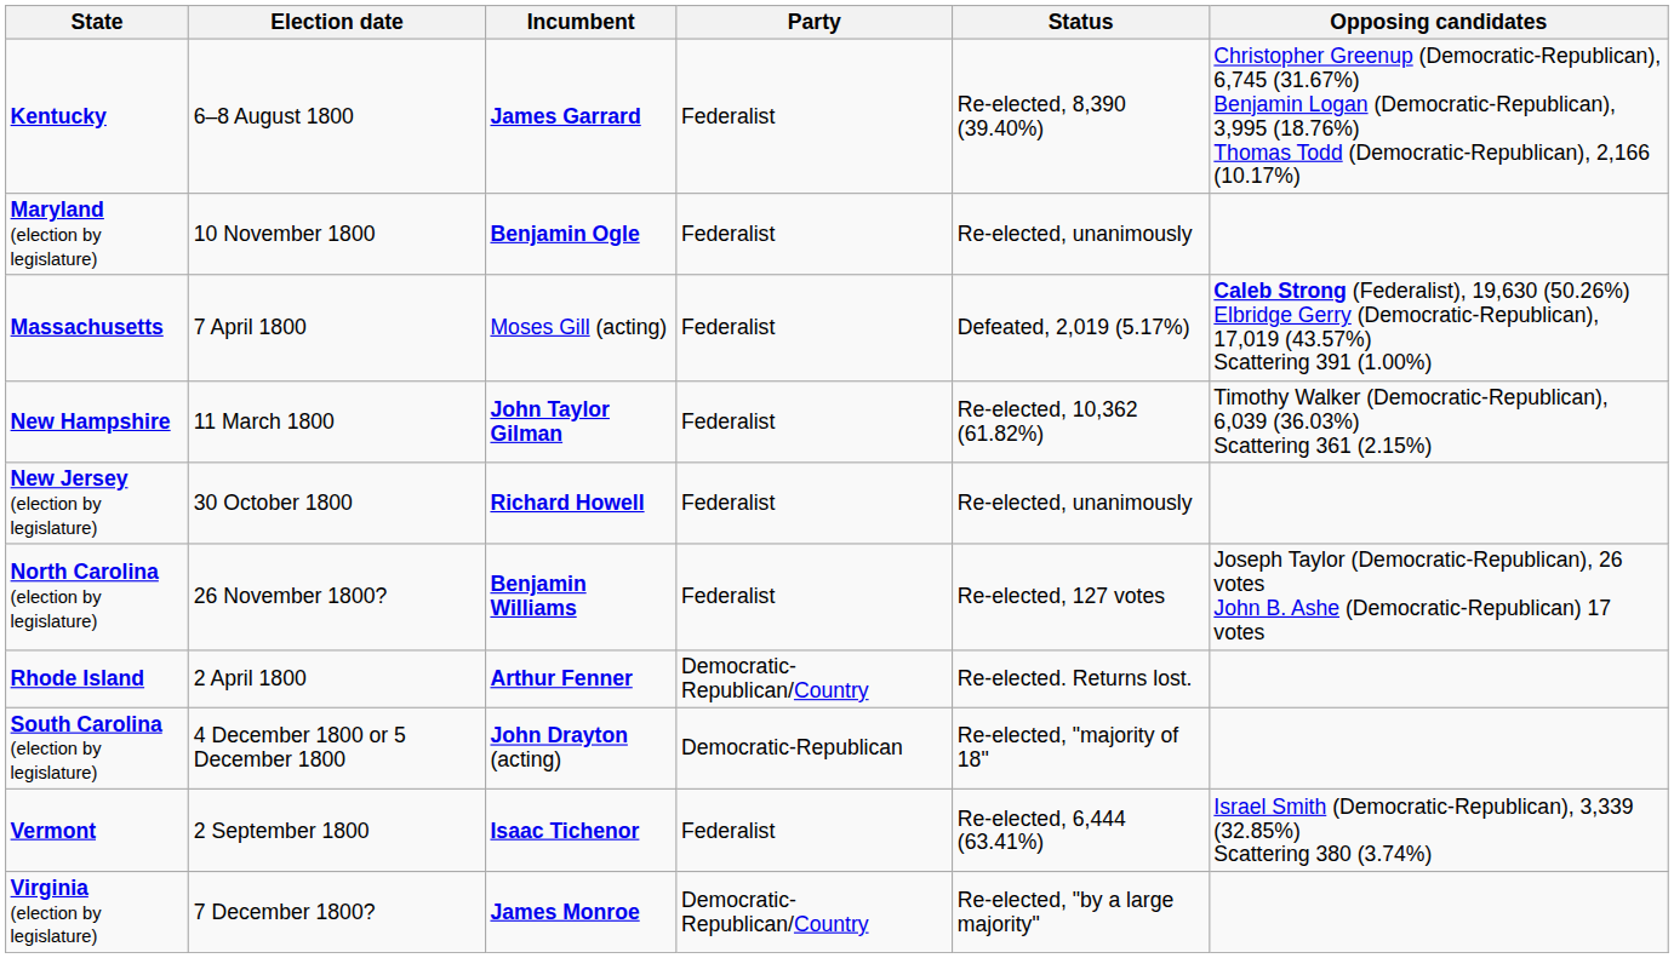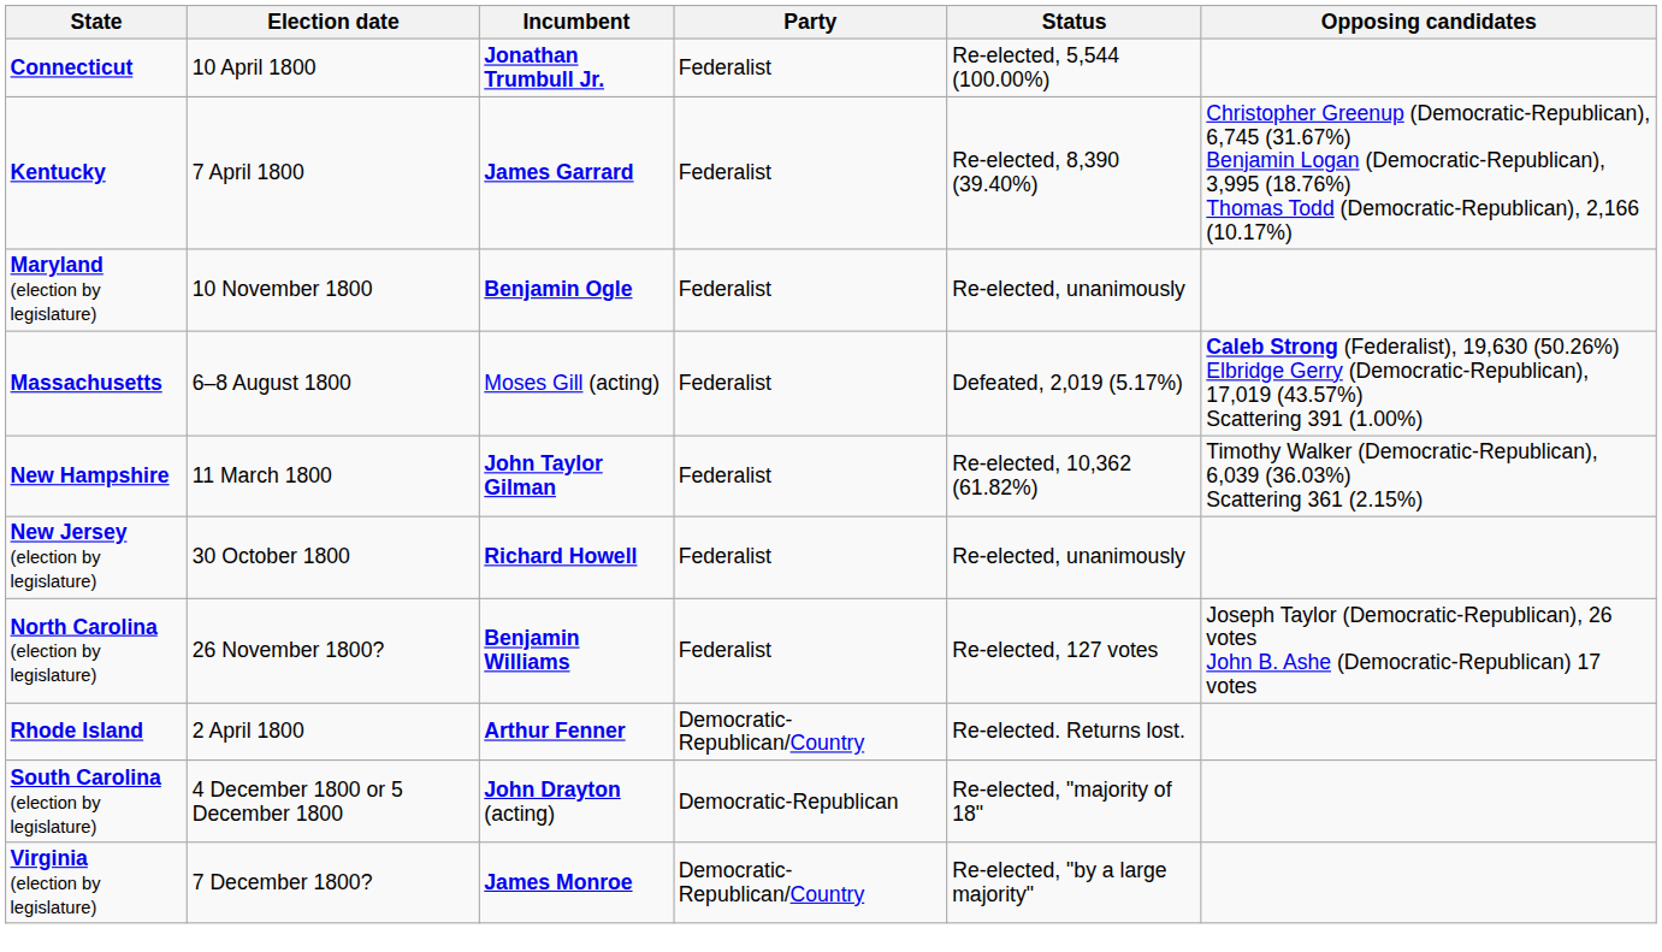 <table class="wikitable">
 <tr>
 <th>State</th>
 <th>Election date</th>
 <th>Incumbent</th>
 <th>Party</th>
 <th>Status</th>
 <th>Opposing candidates</th>
 </tr>
 <tr>
+<td><strong><a href='#'>Connecticut</a></strong></td>
+<td>10 April 1800</td>
+<td><strong><a href='#'>Jonathan Trumbull Jr.</a></strong></td>
+<td>Federalist</td>
+<td>Re-elected, 5,544 (100.00%)<br></td>
+<td></td>
+</tr>
+<tr>
 <td><strong><a href='#'>Kentucky</a></strong></td>
-<td>6–8 August 1800</td>
+<td>7 April 1800</td>
 <td><strong><a href='#'>James Garrard</a></strong></td>
 <td>Federalist</td>
 <td>Re-elected, 8,390 (39.40%)</td>
 <td><a href='#'>Christopher Greenup</a> (Democratic-Republican), 6,745 (31.67%)<br><a href='#'>Benjamin Logan</a> (Democratic-Republican), 3,995 (18.76%)<br><a href='#'>Thomas Todd</a> (Democratic-Republican), 2,166 (10.17%)<br></td>
 </tr>
 <tr>
 <td><strong><a href='#'>Maryland</a></strong><br><small>(election by legislature)</small></td>
 <td>10 November 1800</td>
 <td><strong><a href='#'>Benjamin Ogle</a></strong></td>
 <td>Federalist</td>
 <td>Re-elected, unanimously<br></td>
 <td></td>
 </tr>
 <tr>
 <td><strong><a href='#'>Massachusetts</a></strong></td>
-<td>7 April 1800</td>
+<td>6–8 August 1800</td>
 <td><a href='#'>Moses Gill</a> (acting)</td>
 <td>Federalist</td>
 <td>Defeated, 2,019 (5.17%)</td>
 <td><strong><a href='#'>Caleb Strong</a></strong> (Federalist), 19,630 (50.26%)<br><a href='#'>Elbridge Gerry</a> (Democratic-Republican), 17,019 (43.57%)<br>Scattering 391 (1.00%)<br></td>
 </tr>
 <tr>
 <td><strong><a href='#'>New Hampshire</a></strong></td>
 <td>11 March 1800</td>
 <td><strong><a href='#'>John Taylor Gilman</a></strong></td>
 <td>Federalist</td>
 <td>Re-elected, 10,362 (61.82%)</td>
 <td>Timothy Walker (Democratic-Republican), 6,039 (36.03%)<br>Scattering 361 (2.15%)<br></td>
 </tr>
 <tr>
 <td><strong><a href='#'>New Jersey</a></strong><br><small>(election by legislature)</small></td>
 <td>30 October 1800</td>
 <td><strong><a href='#'>Richard Howell</a></strong></td>
 <td>Federalist</td>
 <td>Re-elected, unanimously<br></td>
 <td></td>
 </tr>
 <tr>
 <td><strong><a href='#'>North Carolina</a></strong><br><small>(election by legislature)</small></td>
 <td>26 November 1800?</td>
 <td><strong><a href='#'>Benjamin Williams</a></strong></td>
 <td>Federalist<br></td>
 <td>Re-elected, 127 votes</td>
 <td>Joseph Taylor (Democratic-Republican), 26 votes<br><a href='#'>John B. Ashe</a> (Democratic-Republican) 17 votes<br></td>
 </tr>
 <tr>
 <td><strong><a href='#'>Rhode Island</a></strong></td>
 <td>2 April 1800</td>
 <td><strong><a href='#'>Arthur Fenner</a></strong></td>
 <td>Democratic-Republican/<a href='#'>Country</a></td>
 <td>Re-elected. Returns lost.<br></td>
 <td></td>
 </tr>
 <tr>
 <td><strong><a href='#'>South Carolina</a></strong><br><small>(election by legislature)</small></td>
 <td>4 December 1800 or 5 December 1800</td>
 <td><strong><a href='#'>John Drayton</a></strong> (acting)</td>
 <td>Democratic-Republican</td>
 <td>Re-elected, "majority of 18"<br></td>
 <td></td>
 </tr>
 <tr>
-<td><strong><a href='#'>Vermont</a></strong></td>
-<td>2 September 1800</td>
-<td><strong><a href='#'>Isaac Tichenor</a></strong></td>
-<td>Federalist</td>
-<td>Re-elected, 6,444 (63.41%)</td>
-<td><a href='#'>Israel Smith</a> (Democratic-Republican), 3,339 (32.85%)<br>Scattering 380 (3.74%)<br></td>
-</tr>
-<tr>
 <td><strong><a href='#'>Virginia</a></strong><br><small>(election by legislature)</small></td>
 <td>7 December 1800?</td>
 <td><strong><a href='#'>James Monroe</a></strong></td>
 <td>Democratic-Republican/<a href='#'>Country</a></td>
 <td>Re-elected, "by a large majority"<br></td>
 <td></td>
 </tr>
 </table>
